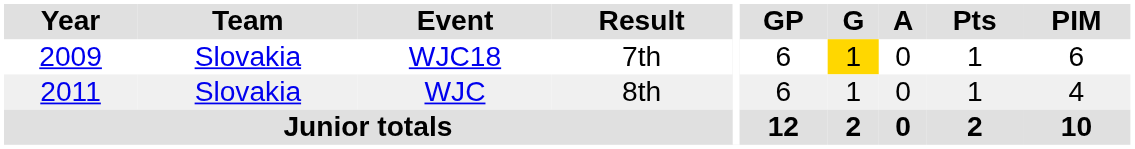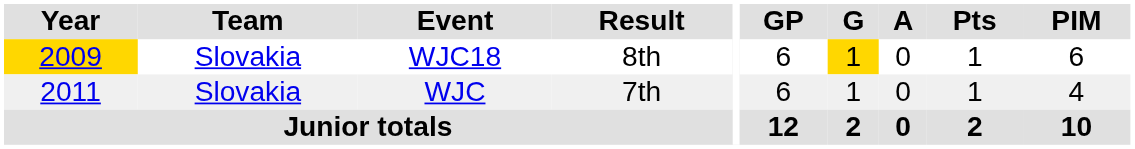 <table border="0" cellpadding="1" cellspacing="0" ID="Table3" style="text-align:center; width:40em">
 <tr ALIGN="center" bgcolor="#e0e0e0">
 <th>Year</th>
 <th>Team</th>
 <th>Event</th>
 <th>Result</th>
 <th rowspan="99" bgcolor="#ffffff"></th>
 <th>GP</th>
 <th>G</th>
 <th>A</th>
 <th>Pts</th>
 <th>PIM</th>
 </tr>
 <tr>
-<td><a href='#'>2009</a></td>
+<td style="background: gold;"><a href='#'>2009</a></td>
 <td><a href='#'>Slovakia</a></td>
 <td><a href='#'>WJC18</a></td>
-<td>7th</td>
+<td>8th</td>
 <td>6</td>
 <td style="background: gold;">1</td>
 <td>0</td>
 <td>1</td>
 <td>6</td>
 </tr>
 <tr bgcolor="#f0f0f0">
 <td><a href='#'>2011</a></td>
 <td><a href='#'>Slovakia</a></td>
 <td><a href='#'>WJC</a></td>
-<td>8th</td>
+<td>7th</td>
 <td>6</td>
 <td>1</td>
 <td>0</td>
 <td>1</td>
 <td>4</td>
 </tr>
 <tr bgcolor="#e0e0e0">
 <th colspan="4">Junior totals</th>
 <th>12</th>
 <th>2</th>
 <th>0</th>
 <th>2</th>
 <th>10</th>
 </tr>
 </table>
